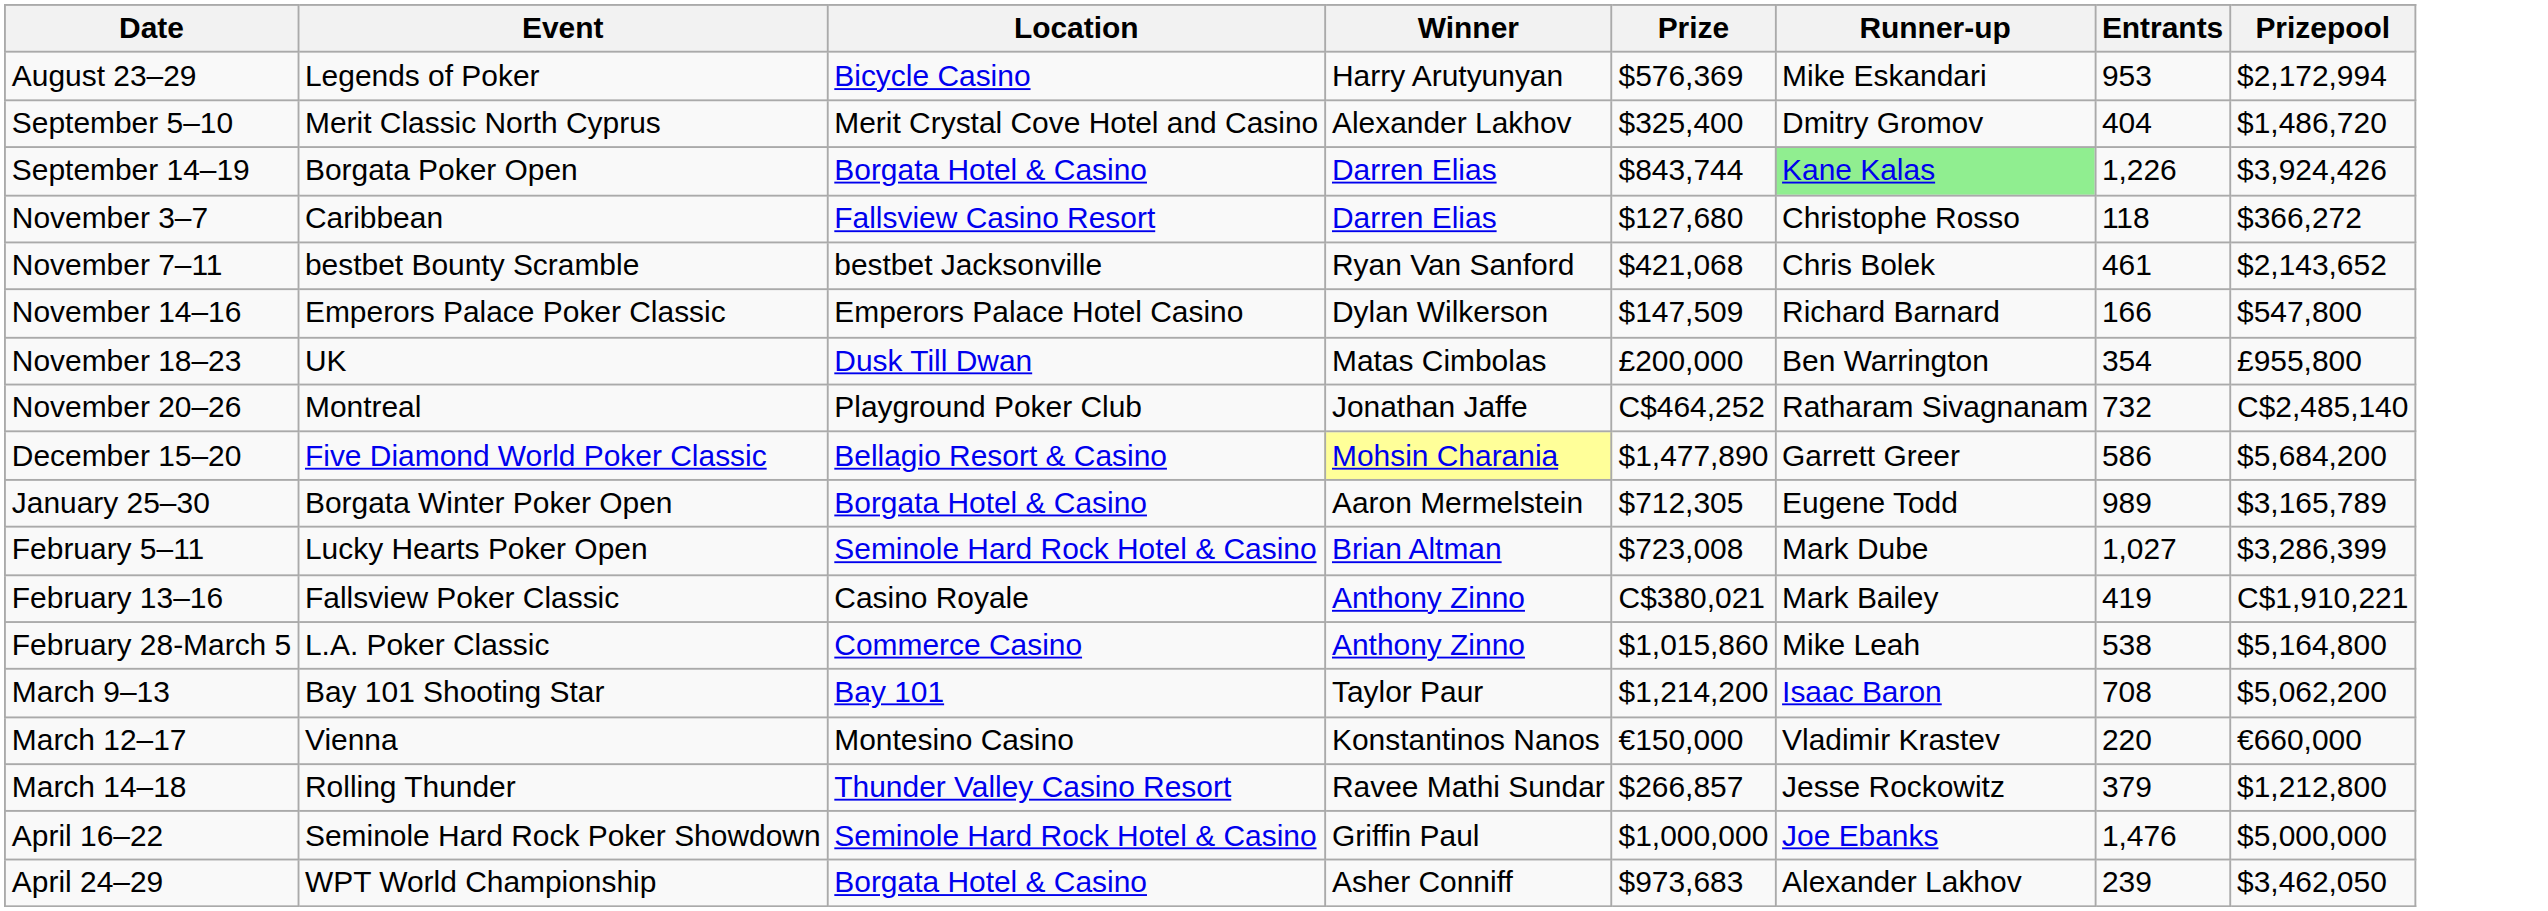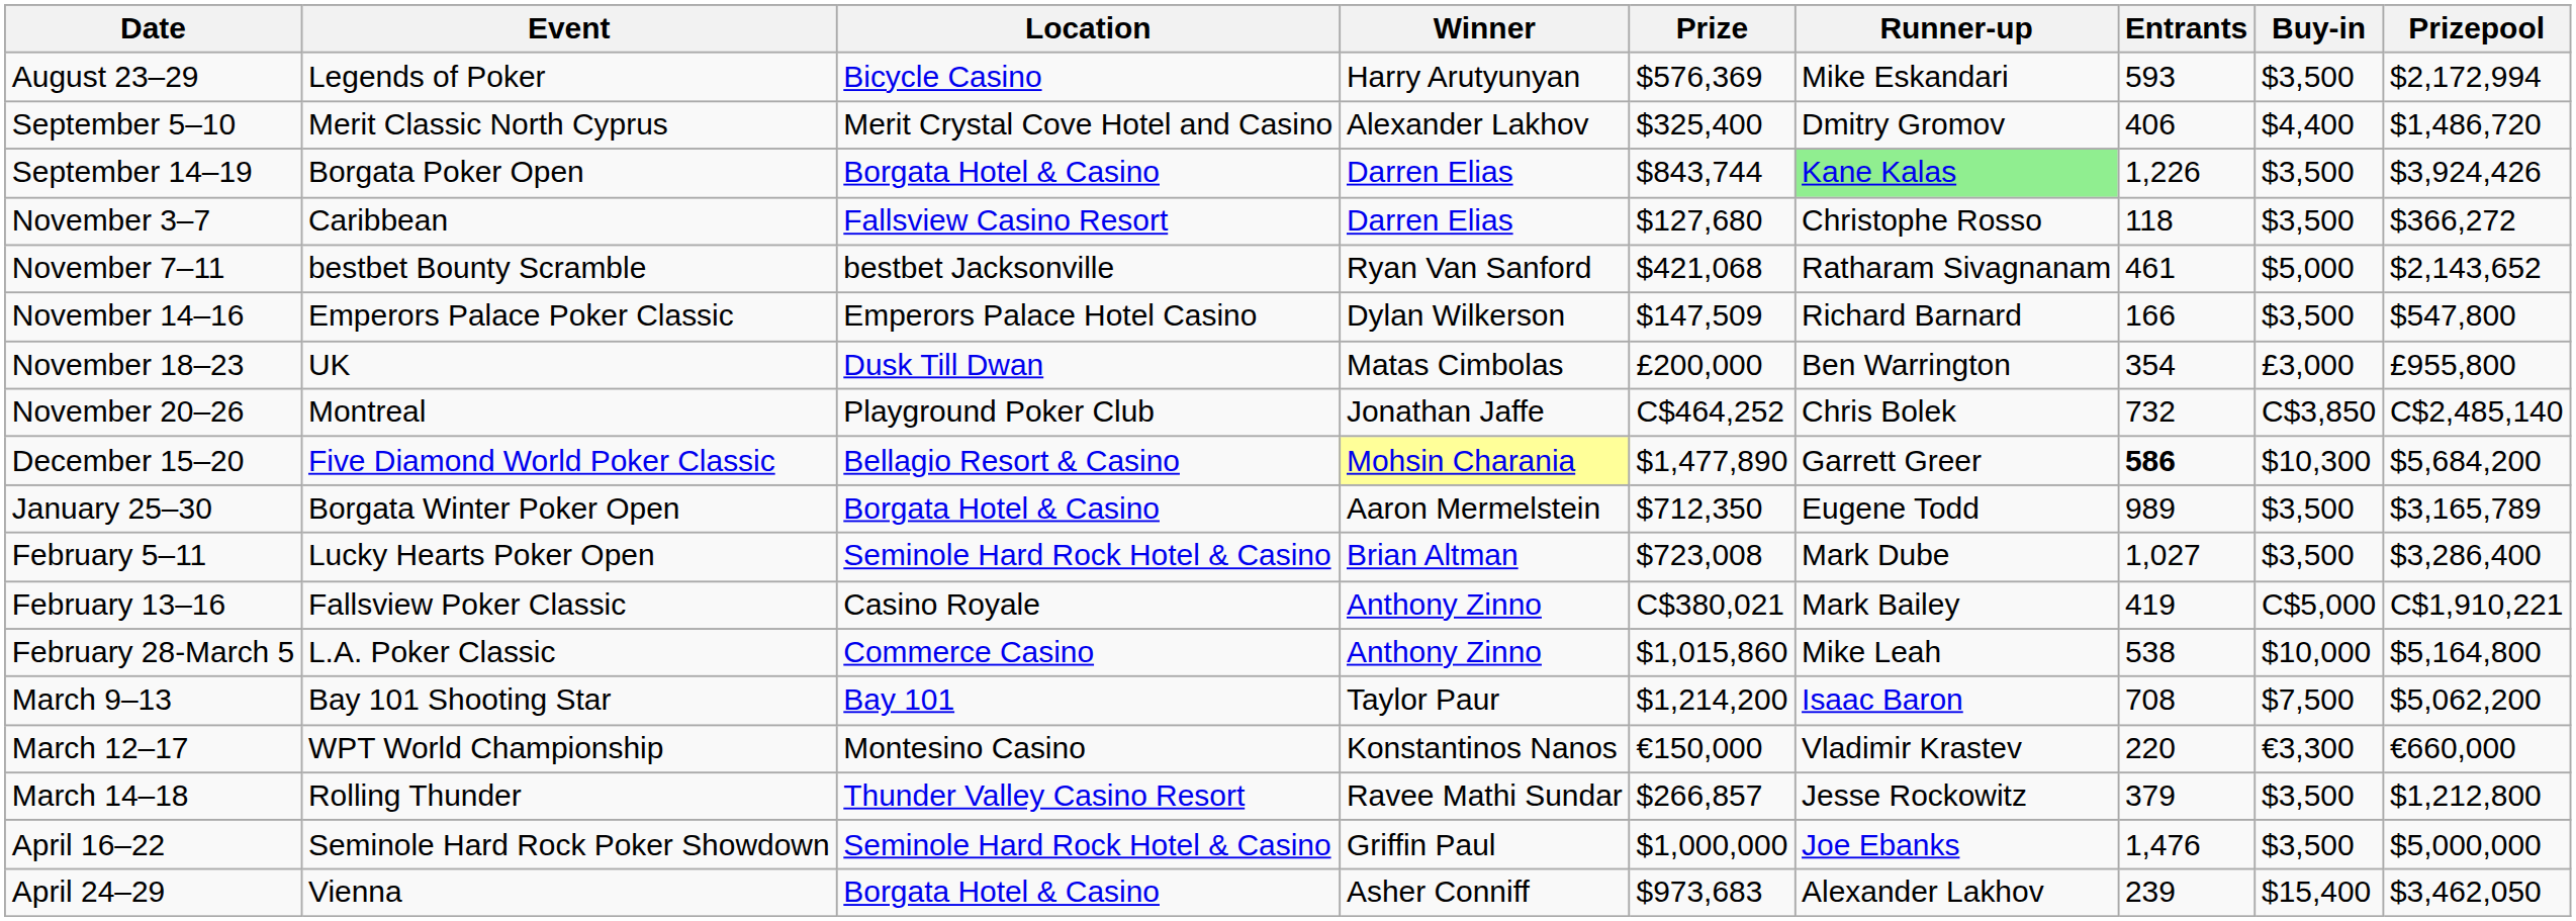 <table class="wikitable">
 <tr>
 <th>Date</th>
 <th>Event</th>
 <th>Location</th>
 <th>Winner</th>
 <th>Prize</th>
 <th>Runner-up</th>
 <th>Entrants</th>
+<th>Buy-in</th>
 <th>Prizepool</th>
 </tr>
 <tr>
 <td>August 23–29</td>
 <td>Legends of Poker</td>
 <td><a href='#'>Bicycle Casino</a></td>
 <td>Harry Arutyunyan</td>
 <td>$576,369</td>
 <td>Mike Eskandari</td>
-<td>953</td>
+<td>593</td>
+<td>$3,500</td>
 <td>$2,172,994</td>
 </tr>
 <tr>
 <td>September 5–10</td>
 <td>Merit Classic North Cyprus</td>
 <td>Merit Crystal Cove Hotel and Casino</td>
 <td>Alexander Lakhov</td>
 <td>$325,400</td>
 <td>Dmitry Gromov</td>
-<td>404</td>
+<td>406</td>
+<td>$4,400</td>
 <td>$1,486,720</td>
 </tr>
 <tr>
 <td>September 14–19</td>
 <td>Borgata Poker Open</td>
 <td><a href='#'>Borgata Hotel & Casino</a></td>
 <td><a href='#'>Darren Elias</a></td>
 <td>$843,744</td>
 <td style="background: lightgreen;"><a href='#'>Kane Kalas</a></td>
 <td>1,226</td>
+<td>$3,500</td>
 <td>$3,924,426</td>
 </tr>
 <tr>
 <td>November 3–7</td>
 <td>Caribbean</td>
 <td><a href='#'>Fallsview Casino Resort</a></td>
 <td><a href='#'>Darren Elias</a></td>
 <td>$127,680</td>
 <td>Christophe Rosso</td>
 <td>118</td>
+<td>$3,500</td>
 <td>$366,272</td>
 </tr>
 <tr>
 <td>November 7–11</td>
 <td>bestbet Bounty Scramble</td>
 <td>bestbet Jacksonville</td>
 <td>Ryan Van Sanford</td>
 <td>$421,068</td>
-<td>Chris Bolek</td>
+<td>Ratharam Sivagnanam</td>
 <td>461</td>
+<td>$5,000</td>
 <td>$2,143,652</td>
 </tr>
 <tr>
 <td>November 14–16</td>
 <td>Emperors Palace Poker Classic</td>
 <td>Emperors Palace Hotel Casino</td>
 <td>Dylan Wilkerson</td>
 <td>$147,509</td>
 <td>Richard Barnard</td>
 <td>166</td>
+<td>$3,500</td>
 <td>$547,800</td>
 </tr>
 <tr>
 <td>November 18–23</td>
 <td>UK</td>
 <td><a href='#'>Dusk Till Dwan</a></td>
 <td>Matas Cimbolas</td>
 <td>£200,000</td>
 <td>Ben Warrington</td>
 <td>354</td>
+<td>£3,000</td>
 <td>£955,800</td>
 </tr>
 <tr>
 <td>November 20–26</td>
 <td>Montreal</td>
 <td>Playground Poker Club</td>
 <td>Jonathan Jaffe</td>
 <td>C$464,252</td>
-<td>Ratharam Sivagnanam</td>
+<td>Chris Bolek</td>
 <td>732</td>
+<td>C$3,850</td>
 <td>C$2,485,140</td>
 </tr>
 <tr>
 <td>December 15–20</td>
 <td><a href='#'>Five Diamond World Poker Classic</a></td>
 <td><a href='#'>Bellagio Resort & Casino</a></td>
 <td style="background-color:#FFFF99"><a href='#'>Mohsin Charania</a></td>
 <td>$1,477,890</td>
 <td>Garrett Greer</td>
-<td>586</td>
+<td><strong>586</strong></td>
+<td>$10,300</td>
 <td>$5,684,200</td>
 </tr>
 <tr>
 <td>January 25–30</td>
 <td>Borgata Winter Poker Open</td>
 <td><a href='#'>Borgata Hotel & Casino</a></td>
 <td>Aaron Mermelstein</td>
-<td>$712,305</td>
+<td>$712,350</td>
 <td>Eugene Todd</td>
 <td>989</td>
+<td>$3,500</td>
 <td>$3,165,789</td>
 </tr>
 <tr>
 <td>February 5–11</td>
 <td>Lucky Hearts Poker Open</td>
 <td><a href='#'>Seminole Hard Rock Hotel & Casino</a></td>
 <td><a href='#'>Brian Altman</a></td>
 <td>$723,008</td>
 <td>Mark Dube</td>
 <td>1,027</td>
-<td>$3,286,399</td>
+<td>$3,500</td>
+<td>$3,286,400</td>
 </tr>
 <tr>
 <td>February 13–16</td>
 <td>Fallsview Poker Classic</td>
 <td>Casino Royale</td>
 <td><a href='#'>Anthony Zinno</a></td>
 <td>C$380,021</td>
 <td>Mark Bailey</td>
 <td>419</td>
+<td>C$5,000</td>
 <td>C$1,910,221</td>
 </tr>
 <tr>
 <td>February 28-March 5</td>
 <td>L.A. Poker Classic</td>
 <td><a href='#'>Commerce Casino</a></td>
 <td><a href='#'>Anthony Zinno</a></td>
 <td>$1,015,860</td>
 <td>Mike Leah</td>
 <td>538</td>
+<td>$10,000</td>
 <td>$5,164,800</td>
 </tr>
 <tr>
 <td>March 9–13</td>
 <td>Bay 101 Shooting Star</td>
 <td><a href='#'>Bay 101</a></td>
 <td>Taylor Paur</td>
 <td>$1,214,200</td>
 <td><a href='#'>Isaac Baron</a></td>
 <td>708</td>
+<td>$7,500</td>
 <td>$5,062,200</td>
 </tr>
 <tr>
 <td>March 12–17</td>
-<td>Vienna</td>
+<td>WPT World Championship</td>
 <td>Montesino Casino</td>
 <td>Konstantinos Nanos</td>
 <td>€150,000</td>
 <td>Vladimir Krastev</td>
 <td>220</td>
+<td>€3,300</td>
 <td>€660,000</td>
 </tr>
 <tr>
 <td>March 14–18</td>
 <td>Rolling Thunder</td>
 <td><a href='#'>Thunder Valley Casino Resort</a></td>
 <td>Ravee Mathi Sundar</td>
 <td>$266,857</td>
 <td>Jesse Rockowitz</td>
 <td>379</td>
+<td>$3,500</td>
 <td>$1,212,800</td>
 </tr>
 <tr>
 <td>April 16–22</td>
 <td>Seminole Hard Rock Poker Showdown</td>
 <td><a href='#'>Seminole Hard Rock Hotel & Casino</a></td>
 <td>Griffin Paul</td>
 <td>$1,000,000</td>
 <td><a href='#'>Joe Ebanks</a></td>
 <td>1,476</td>
+<td>$3,500</td>
 <td>$5,000,000</td>
 </tr>
 <tr>
 <td>April 24–29</td>
-<td>WPT World Championship</td>
+<td>Vienna</td>
 <td><a href='#'>Borgata Hotel & Casino</a></td>
 <td>Asher Conniff</td>
 <td>$973,683</td>
 <td>Alexander Lakhov</td>
 <td>239</td>
+<td>$15,400</td>
 <td>$3,462,050</td>
 </tr>
 </table>
